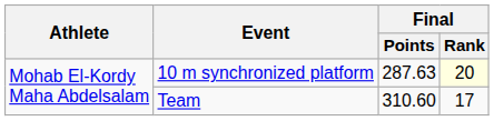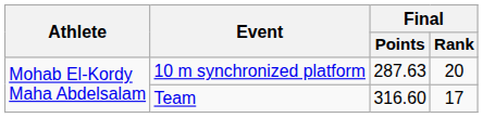 <table class=wikitable style="font-size:90%;">
 <tr>
 <th rowspan="2">Athlete</th>
 <th rowspan="2">Event</th>
 <th colspan="2">Final</th>
 </tr>
 <tr style="font-size:95%">
 <th>Points</th>
 <th>Rank</th>
 </tr>
 <tr align=center>
 <td align=left rowspan=2><a href='#'>Mohab El-Kordy</a><br><a href='#'>Maha Abdelsalam</a></td>
 <td align=left><a href='#'>10 m synchronized platform</a></td>
 <td>287.63</td>
-<td style="background: lightyellow;">20</td>
+<td>20</td>
 </tr>
 <tr align=center>
 <td align=left><a href='#'>Team</a></td>
-<td>310.60</td>
+<td>316.60</td>
 <td>17</td>
 </tr>
 </table>
